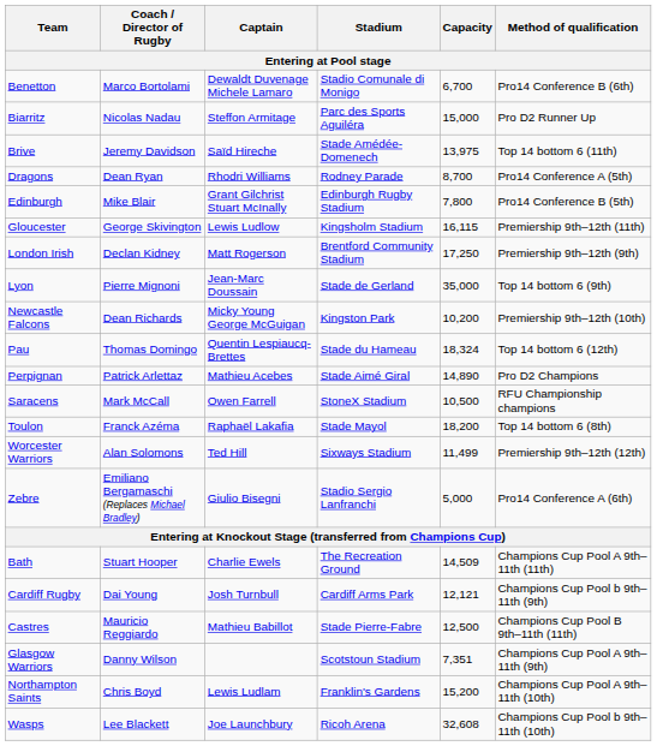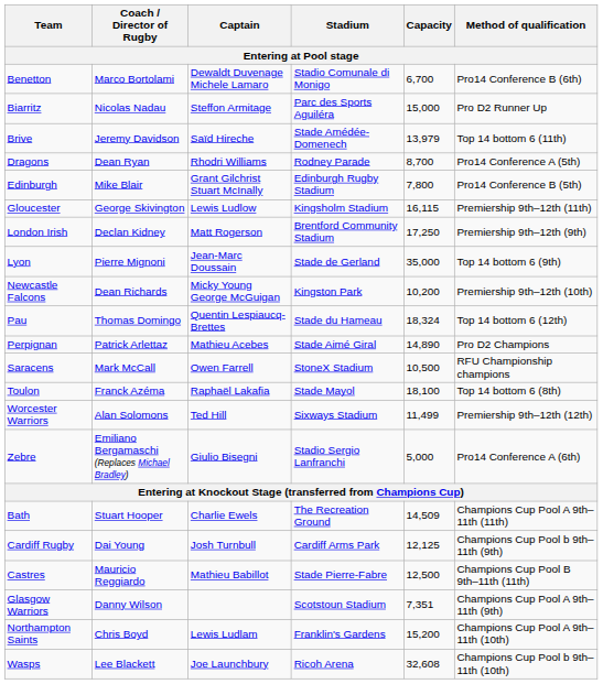 <table class="wikitable sortable">
 <tr>
 <th>Team</th>
 <th>Coach /<br>Director of Rugby</th>
 <th>Captain</th>
 <th>Stadium</th>
 <th>Capacity</th>
 <th>Method of qualification</th>
 </tr>
 <tr>
 <th colspan=6>Entering at Pool stage</th>
 </tr>
 <tr>
 <td> <a href='#'>Benetton</a></td>
 <td> <a href='#'>Marco Bortolami</a></td>
 <td> <a href='#'>Dewaldt Duvenage</a><br> <a href='#'>Michele Lamaro</a></td>
 <td><a href='#'>Stadio Comunale di Monigo</a></td>
 <td>6,700</td>
 <td>Pro14 Conference B (6th)</td>
 </tr>
 <tr>
 <td> <a href='#'>Biarritz</a></td>
 <td> <a href='#'>Nicolas Nadau</a></td>
 <td> <a href='#'>Steffon Armitage</a></td>
 <td><a href='#'>Parc des Sports Aguiléra</a></td>
 <td>15,000</td>
 <td>Pro D2 Runner Up</td>
 </tr>
 <tr>
 <td> <a href='#'>Brive</a></td>
 <td> <a href='#'>Jeremy Davidson</a></td>
 <td> <a href='#'>Saïd Hireche</a></td>
 <td><a href='#'>Stade Amédée-Domenech</a></td>
-<td>13,975</td>
+<td>13,979</td>
 <td>Top 14 bottom 6 (11th)</td>
 </tr>
 <tr>
 <td> <a href='#'>Dragons</a></td>
 <td> <a href='#'>Dean Ryan</a></td>
 <td> <a href='#'>Rhodri Williams</a></td>
 <td><a href='#'>Rodney Parade</a></td>
 <td>8,700</td>
 <td>Pro14 Conference A (5th)</td>
 </tr>
 <tr>
 <td> <a href='#'>Edinburgh</a></td>
 <td> <a href='#'>Mike Blair</a></td>
 <td> <a href='#'>Grant Gilchrist</a><br> <a href='#'>Stuart McInally</a></td>
 <td><a href='#'>Edinburgh Rugby Stadium</a></td>
 <td>7,800</td>
 <td>Pro14 Conference B (5th)</td>
 </tr>
 <tr>
 <td> <a href='#'>Gloucester</a></td>
 <td> <a href='#'>George Skivington</a></td>
 <td> <a href='#'>Lewis Ludlow</a></td>
 <td><a href='#'>Kingsholm Stadium</a></td>
 <td>16,115</td>
 <td>Premiership 9th–12th (11th)</td>
 </tr>
 <tr>
 <td> <a href='#'>London Irish</a></td>
 <td> <a href='#'>Declan Kidney</a></td>
 <td> <a href='#'>Matt Rogerson</a></td>
 <td><a href='#'>Brentford Community Stadium</a></td>
 <td>17,250</td>
 <td>Premiership 9th–12th (9th)</td>
 </tr>
 <tr>
 <td> <a href='#'>Lyon</a></td>
 <td> <a href='#'>Pierre Mignoni</a></td>
 <td> <a href='#'>Jean-Marc Doussain</a></td>
 <td><a href='#'>Stade de Gerland</a></td>
 <td>35,000</td>
 <td>Top 14 bottom 6 (9th)</td>
 </tr>
 <tr>
 <td> <a href='#'>Newcastle Falcons</a></td>
 <td> <a href='#'>Dean Richards</a></td>
 <td> <a href='#'>Micky Young</a><br> <a href='#'>George McGuigan</a></td>
 <td><a href='#'>Kingston Park</a></td>
 <td>10,200</td>
 <td>Premiership 9th–12th (10th)</td>
 </tr>
 <tr>
 <td> <a href='#'>Pau</a></td>
 <td> <a href='#'>Thomas Domingo</a></td>
 <td> <a href='#'>Quentin Lespiaucq-Brettes</a></td>
 <td><a href='#'>Stade du Hameau</a></td>
 <td>18,324</td>
 <td>Top 14 bottom 6 (12th)</td>
 </tr>
 <tr>
 <td> <a href='#'>Perpignan</a></td>
 <td> <a href='#'>Patrick Arlettaz</a></td>
 <td> <a href='#'>Mathieu Acebes</a></td>
 <td><a href='#'>Stade Aimé Giral</a></td>
 <td>14,890</td>
 <td>Pro D2 Champions</td>
 </tr>
 <tr>
 <td> <a href='#'>Saracens</a></td>
 <td> <a href='#'>Mark McCall</a></td>
 <td> <a href='#'>Owen Farrell</a></td>
 <td><a href='#'>StoneX Stadium</a></td>
 <td>10,500</td>
 <td>RFU Championship champions</td>
 </tr>
 <tr>
 <td> <a href='#'>Toulon</a></td>
 <td> <a href='#'>Franck Azéma</a></td>
 <td> <a href='#'>Raphaël Lakafia</a></td>
 <td><a href='#'>Stade Mayol</a></td>
-<td>18,200</td>
+<td>18,100</td>
 <td>Top 14 bottom 6 (8th)</td>
 </tr>
 <tr>
 <td> <a href='#'>Worcester Warriors</a></td>
 <td> <a href='#'>Alan Solomons</a></td>
 <td> <a href='#'>Ted Hill</a></td>
 <td><a href='#'>Sixways Stadium</a></td>
 <td>11,499</td>
 <td>Premiership 9th–12th (12th)</td>
 </tr>
 <tr>
 <td> <a href='#'>Zebre</a></td>
 <td> <a href='#'>Emiliano Bergamaschi</a><br><small><em>(Replaces  <a href='#'>Michael Bradley</a>)</em></small></td>
 <td> <a href='#'>Giulio Bisegni</a></td>
 <td><a href='#'>Stadio Sergio Lanfranchi</a></td>
 <td>5,000</td>
 <td>Pro14 Conference A (6th)</td>
 </tr>
 <tr>
 <th colspan=6>Entering at Knockout Stage (transferred from <a href='#'>Champions Cup</a>)</th>
 </tr>
 <tr>
 <td> <a href='#'>Bath</a></td>
 <td> <a href='#'>Stuart Hooper</a></td>
 <td> <a href='#'>Charlie Ewels</a></td>
 <td><a href='#'>The Recreation Ground</a></td>
 <td>14,509</td>
 <td>Champions Cup Pool A 9th–11th (11th)</td>
 </tr>
 <tr>
 <td> <a href='#'>Cardiff Rugby</a></td>
 <td> <a href='#'>Dai Young</a></td>
 <td> <a href='#'>Josh Turnbull</a></td>
 <td><a href='#'>Cardiff Arms Park</a></td>
-<td>12,121</td>
+<td>12,125</td>
 <td>Champions Cup Pool b 9th–11th (9th)</td>
 </tr>
 <tr>
 <td> <a href='#'>Castres</a></td>
 <td> <a href='#'>Mauricio Reggiardo</a></td>
 <td> <a href='#'>Mathieu Babillot</a></td>
 <td><a href='#'>Stade Pierre-Fabre</a></td>
 <td>12,500</td>
 <td>Champions Cup Pool B 9th–11th (11th)</td>
 </tr>
 <tr>
 <td> <a href='#'>Glasgow Warriors</a></td>
 <td> <a href='#'>Danny Wilson</a></td>
 <td></td>
 <td><a href='#'>Scotstoun Stadium</a></td>
 <td>7,351</td>
 <td>Champions Cup Pool A 9th–11th (9th)</td>
 </tr>
 <tr>
 <td> <a href='#'>Northampton Saints</a></td>
 <td> <a href='#'>Chris Boyd</a></td>
 <td> <a href='#'>Lewis Ludlam</a></td>
 <td><a href='#'>Franklin's Gardens</a></td>
 <td>15,200</td>
 <td>Champions Cup Pool A 9th–11th (10th)</td>
 </tr>
 <tr>
 <td> <a href='#'>Wasps</a></td>
 <td> <a href='#'>Lee Blackett</a></td>
 <td> <a href='#'>Joe Launchbury</a></td>
 <td><a href='#'>Ricoh Arena</a></td>
 <td>32,608</td>
 <td>Champions Cup Pool b 9th–11th (10th)</td>
 </tr>
 </table>
